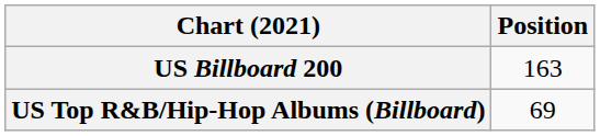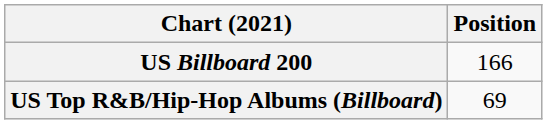 <table class="wikitable sortable plainrowheaders" style="text-align:center">
 <tr>
 <th scope="col">Chart (2021)</th>
 <th scope="col">Position</th>
 </tr>
 <tr>
 <th scope="row">US <em>Billboard</em> 200</th>
-<td>163</td>
+<td>166</td>
 </tr>
 <tr>
 <th scope="row">US Top R&B/Hip-Hop Albums (<em>Billboard</em>)</th>
 <td>69</td>
 </tr>
 </table>
